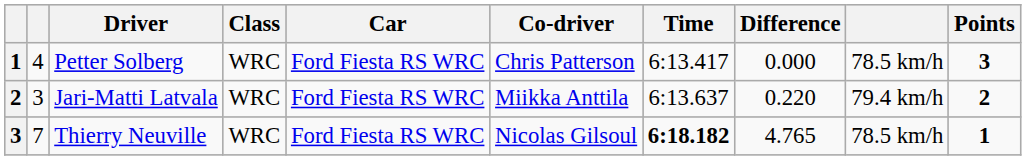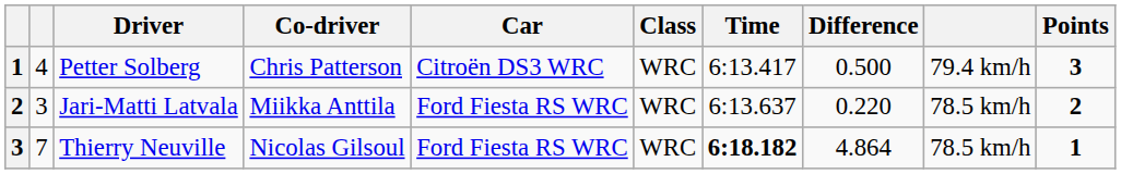 <table class="wikitable" style="text-align: center; font-size: 90%">
 <tr>
 <th></th>
 <th></th>
 <th>Driver</th>
+<th>Co-driver</th>
+<th>Car</th>
 <th>Class</th>
-<th>Car</th>
-<th>Co-driver</th>
 <th>Time</th>
 <th>Difference</th>
 <th></th>
 <th>Points</th>
 </tr>
 <tr>
 <th>1</th>
 <td>4</td>
 <td align="left"> <a href='#'>Petter Solberg</a></td>
+<td align="left"> <a href='#'>Chris Patterson</a></td>
+<td align="left"><a href='#'>Citroën DS3 WRC</a></td>
 <td>WRC</td>
-<td align="left"><a href='#'>Ford Fiesta RS WRC</a></td>
-<td align="left"> <a href='#'>Chris Patterson</a></td>
 <td>6:13.417</td>
-<td>0.000</td>
-<td>78.5 km/h</td>
+<td>0.500</td>
+<td>79.4 km/h</td>
 <td><strong>3</strong></td>
 </tr>
 <tr>
 <th>2</th>
 <td>3</td>
 <td align="left"> <a href='#'>Jari-Matti Latvala</a></td>
+<td align="left"> <a href='#'>Miikka Anttila</a></td>
+<td align="left"><a href='#'>Ford Fiesta RS WRC</a></td>
 <td>WRC</td>
-<td align="left"><a href='#'>Ford Fiesta RS WRC</a></td>
-<td align="left"> <a href='#'>Miikka Anttila</a></td>
 <td>6:13.637</td>
 <td>0.220</td>
-<td>79.4 km/h</td>
+<td>78.5 km/h</td>
 <td><strong>2</strong></td>
 </tr>
 <tr>
 <th>3</th>
 <td>7</td>
 <td align="left"> <a href='#'>Thierry Neuville</a></td>
+<td align="left"> <a href='#'>Nicolas Gilsoul</a></td>
+<td align="left"><a href='#'>Ford Fiesta RS WRC</a></td>
 <td>WRC</td>
-<td align="left"><a href='#'>Ford Fiesta RS WRC</a></td>
-<td align="left"> <a href='#'>Nicolas Gilsoul</a></td>
 <td><strong>6:18.182</strong></td>
-<td>4.765</td>
+<td>4.864</td>
 <td>78.5 km/h</td>
 <td><strong>1</strong></td>
 </tr>
 </table>
